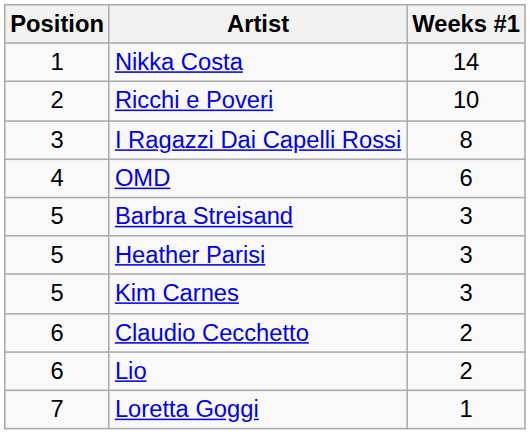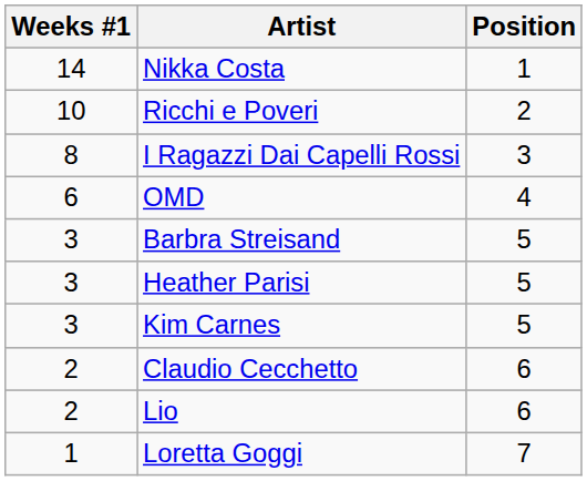 <table class="wikitable sortable" style="font-size:97%;">
 <tr>
+<th>Weeks #1</th>
+<th>Artist</th>
 <th>Position</th>
-<th>Artist</th>
-<th>Weeks #1</th>
 </tr>
 <tr>
+<td align="center">14</td>
+<td><a href='#'>Nikka Costa</a></td>
 <td align="center">1</td>
-<td><a href='#'>Nikka Costa</a></td>
-<td align="center">14</td>
 </tr>
 <tr>
+<td align="center">10</td>
+<td><a href='#'>Ricchi e Poveri</a></td>
 <td align="center">2</td>
-<td><a href='#'>Ricchi e Poveri</a></td>
-<td align="center">10</td>
 </tr>
 <tr>
-<td align="center">3</td>
+<td align="center">8</td>
 <td><a href='#'>I Ragazzi Dai Capelli Rossi</a></td>
-<td align="center">8</td>
-</tr>
-<tr>
-<td align="center">4</td>
-<td><a href='#'>OMD</a></td>
-<td align="center">6</td>
-</tr>
-<tr>
-<td align="center">5</td>
-<td><a href='#'>Barbra Streisand</a></td>
-<td align="center">3</td>
-</tr>
-<tr>
-<td align="center">5</td>
-<td><a href='#'>Heather Parisi</a></td>
-<td align="center">3</td>
-</tr>
-<tr>
-<td align="center">5</td>
-<td><a href='#'>Kim Carnes</a></td>
 <td align="center">3</td>
 </tr>
 <tr>
 <td align="center">6</td>
-<td><a href='#'>Claudio Cecchetto</a></td>
-<td align="center">2</td>
+<td><a href='#'>OMD</a></td>
+<td align="center">4</td>
 </tr>
 <tr>
-<td align="center">6</td>
-<td><a href='#'>Lio</a></td>
-<td align="center">2</td>
+<td align="center">3</td>
+<td><a href='#'>Barbra Streisand</a></td>
+<td align="center">5</td>
 </tr>
 <tr>
+<td align="center">3</td>
+<td><a href='#'>Heather Parisi</a></td>
+<td align="center">5</td>
+</tr>
+<tr>
+<td align="center">3</td>
+<td><a href='#'>Kim Carnes</a></td>
+<td align="center">5</td>
+</tr>
+<tr>
+<td align="center">2</td>
+<td><a href='#'>Claudio Cecchetto</a></td>
+<td align="center">6</td>
+</tr>
+<tr>
+<td align="center">2</td>
+<td><a href='#'>Lio</a></td>
+<td align="center">6</td>
+</tr>
+<tr>
+<td align="center">1</td>
+<td><a href='#'>Loretta Goggi</a></td>
 <td align="center">7</td>
-<td><a href='#'>Loretta Goggi</a></td>
-<td align="center">1</td>
 </tr>
 </table>
